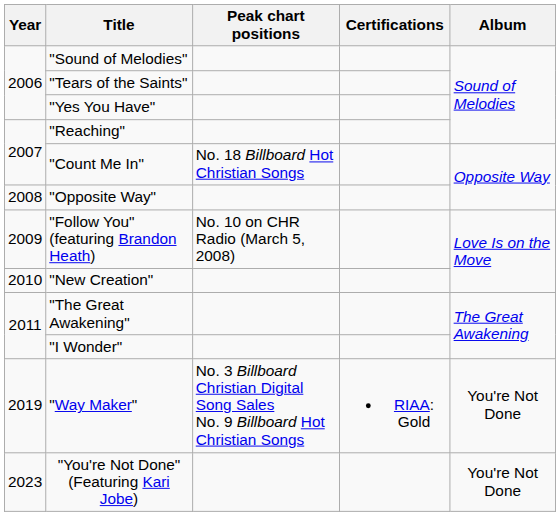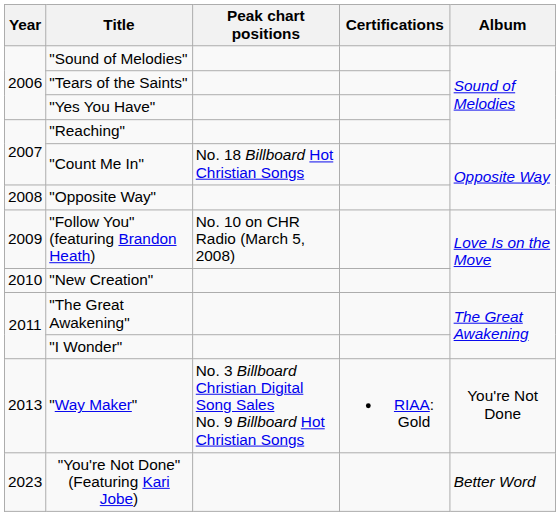 <table class="wikitable"  style="width:65%; text-align:center;">
 <tr>
 <th><strong>Year</strong></th>
 <th><strong>Title</strong></th>
 <th><strong>Peak chart positions</strong></th>
 <th><strong>Certifications</strong></th>
 <th><strong>Album</strong></th>
 </tr>
 <tr>
 <td rowspan="3">2006</td>
 <td style="text-align:left">"Sound of Melodies"</td>
 <td></td>
 <td></td>
 <td rowspan="4" style="text-align:left"><em><a href='#'>Sound of Melodies</a></em></td>
 </tr>
 <tr>
 <td style="text-align:left">"Tears of the Saints"</td>
 <td></td>
 <td></td>
 </tr>
 <tr>
 <td style="text-align:left">"Yes You Have"</td>
 <td></td>
 <td></td>
 </tr>
 <tr>
 <td rowspan="2">2007</td>
 <td style="text-align:left">"Reaching"</td>
 <td></td>
 <td></td>
 </tr>
 <tr>
 <td style="text-align:left">"Count Me In"</td>
 <td style="text-align:left">No. 18 <em>Billboard</em> <a href='#'>Hot Christian Songs</a></td>
 <td></td>
 <td rowspan="2" style="text-align:left"><em><a href='#'>Opposite Way</a></em></td>
 </tr>
 <tr>
 <td>2008</td>
 <td style="text-align:left">"Opposite Way"</td>
 <td></td>
 </tr>
 <tr>
 <td>2009</td>
 <td style="text-align:left">"Follow You" (featuring <a href='#'>Brandon Heath</a>)</td>
 <td style="text-align:left">No. 10 on CHR Radio (March 5, 2008)</td>
 <td></td>
 <td rowspan="2" style="text-align:left"><em><a href='#'>Love Is on the Move</a></em></td>
 </tr>
 <tr>
 <td>2010</td>
 <td style="text-align:left">"New Creation"</td>
 <td></td>
 </tr>
 <tr>
 <td rowspan="2">2011</td>
 <td style="text-align:left">"The Great Awakening"</td>
 <td></td>
 <td></td>
 <td rowspan="2" style="text-align:left"><em><a href='#'>The Great Awakening</a></em></td>
 </tr>
 <tr>
 <td style="text-align:left">"I Wonder"</td>
 <td></td>
 <td></td>
 </tr>
 <tr>
-<td>2019</td>
+<td>2013</td>
 <td style="text-align:left">"<a href='#'>Way Maker</a>"</td>
 <td style="text-align:left">No. 3 <em>Billboard</em> <a href='#'>Christian Digital Song Sales</a><br>No. 9 <em>Billboard</em> <a href='#'>Hot Christian Songs</a></td>
 <td><br><ul><li><a href='#'>RIAA</a>: Gold</li></ul></td>
 <td>You're Not Done</td>
 </tr>
 <tr>
 <td>2023</td>
 <td>"You're Not Done"<br>(Featuring <a href='#'>Kari Jobe</a>)</td>
 <td></td>
 <td></td>
-<td>You're Not Done</td>
+<td rowspan="1" style="text-align:left"><em>Better Word</em></td>
 </tr>
 </table>
